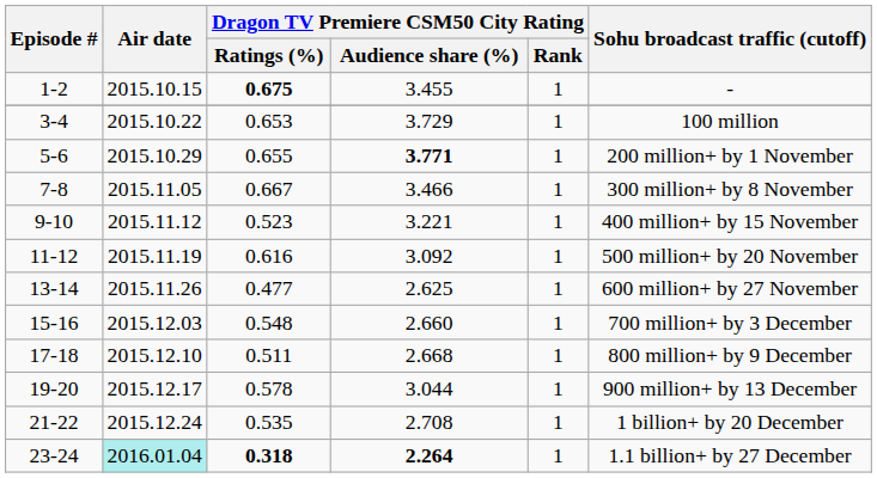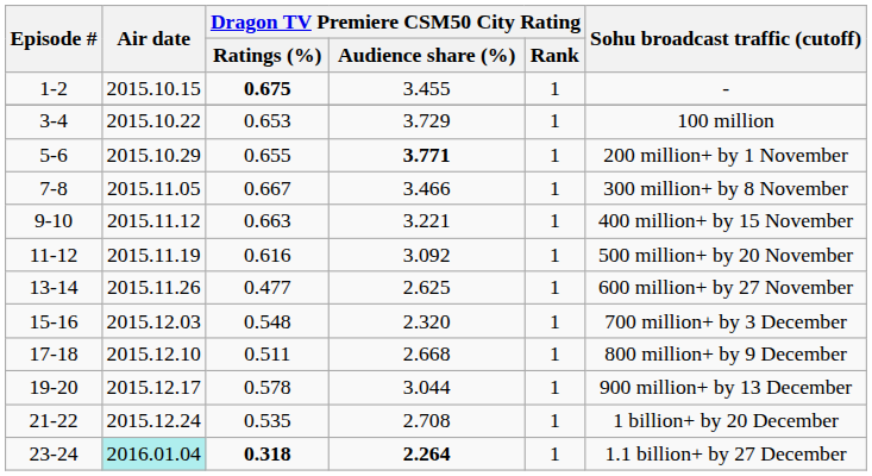 <table class="wikitable sortable mw-collapsible jquery-tablesorter" style="text-align:center"! rowspan="2" |Episode>
 <tr>
 <th rowspan="2">Episode #</th>
 <th rowspan="2">Air date</th>
 <th colspan="3"><a href='#'>Dragon TV</a> Premiere CSM50 City Rating</th>
 <th rowspan="2">Sohu broadcast traffic (cutoff)</th>
 </tr>
 <tr>
 <th>Ratings (%)</th>
 <th>Audience share (%)</th>
 <th>Rank</th>
 </tr>
 <tr>
 <td>1-2</td>
 <td>2015.10.15</td>
 <td><strong><span>0.675</span></strong></td>
 <td>3.455</td>
 <td>1</td>
 <td>-</td>
 </tr>
 <tr>
 </tr>
 <tr>
 <td>3-4</td>
 <td>2015.10.22</td>
 <td>0.653</td>
 <td>3.729</td>
 <td>1</td>
 <td>100 million</td>
 </tr>
 <tr>
 <td>5-6</td>
 <td>2015.10.29</td>
 <td>0.655</td>
 <td><strong><span>3.771</span></strong></td>
 <td>1</td>
 <td>200 million+ by 1 November</td>
 </tr>
 <tr>
 <td>7-8</td>
 <td>2015.11.05</td>
 <td>0.667</td>
 <td>3.466</td>
 <td>1</td>
 <td>300 million+ by 8 November</td>
 </tr>
 <tr>
 <td>9-10</td>
 <td>2015.11.12</td>
-<td>0.523</td>
+<td>0.663</td>
 <td>3.221</td>
 <td>1</td>
 <td>400 million+ by 15 November</td>
 </tr>
 <tr>
 <td>11-12</td>
 <td>2015.11.19</td>
 <td>0.616</td>
 <td>3.092</td>
 <td>1</td>
 <td>500 million+ by 20 November</td>
 </tr>
 <tr>
 <td>13-14</td>
 <td>2015.11.26</td>
 <td>0.477</td>
 <td>2.625</td>
 <td>1</td>
 <td>600 million+ by 27 November</td>
 </tr>
 <tr>
 <td>15-16</td>
 <td>2015.12.03</td>
 <td>0.548</td>
-<td>2.660</td>
+<td>2.320</td>
 <td>1</td>
 <td>700 million+ by 3 December</td>
 </tr>
 <tr>
 <td>17-18</td>
 <td>2015.12.10</td>
 <td>0.511</td>
 <td>2.668</td>
 <td>1</td>
 <td>800 million+ by 9 December</td>
 </tr>
 <tr>
 <td>19-20</td>
 <td>2015.12.17</td>
 <td>0.578</td>
 <td>3.044</td>
 <td>1</td>
 <td>900 million+ by 13 December</td>
 </tr>
 <tr>
 <td>21-22</td>
 <td>2015.12.24</td>
 <td>0.535</td>
 <td>2.708</td>
 <td>1</td>
 <td>1 billion+ by 20 December</td>
 </tr>
 <tr>
 <td>23-24</td>
 <td style="background: paleturquoise;">2016.01.04</td>
 <td><strong><span>0.318</span></strong></td>
 <td><strong><span>2.264</span></strong></td>
 <td>1</td>
 <td>1.1 billion+ by 27 December</td>
 </tr>
 </table>
